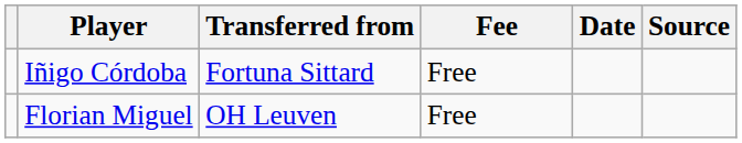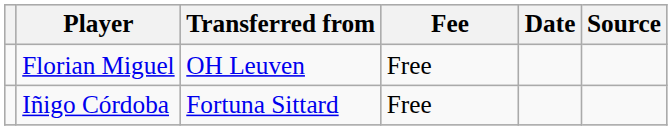 <table class="wikitable plainrowheaders sortable">
 <tr>
 <th></th>
 <th scope="col">Player</th>
 <th>Transferred from</th>
 <th style="width: 80px;">Fee</th>
 <th scope="col">Date</th>
 <th scope="col">Source</th>
 </tr>
 <tr>
 <td align="center"></td>
+<td> <a href='#'>Florian Miguel</a></td>
+<td> <a href='#'>OH Leuven</a></td>
+<td>Free</td>
+<td></td>
+<td></td>
+</tr>
+<tr>
+<td align="center"></td>
 <td> <a href='#'>Iñigo Córdoba</a></td>
 <td> <a href='#'>Fortuna Sittard</a></td>
 <td>Free</td>
 <td></td>
 <td></td>
 </tr>
-<tr>
-<td align="center"></td>
-<td> <a href='#'>Florian Miguel</a></td>
-<td> <a href='#'>OH Leuven</a></td>
-<td>Free</td>
-<td></td>
-<td></td>
-</tr>
 </table>
